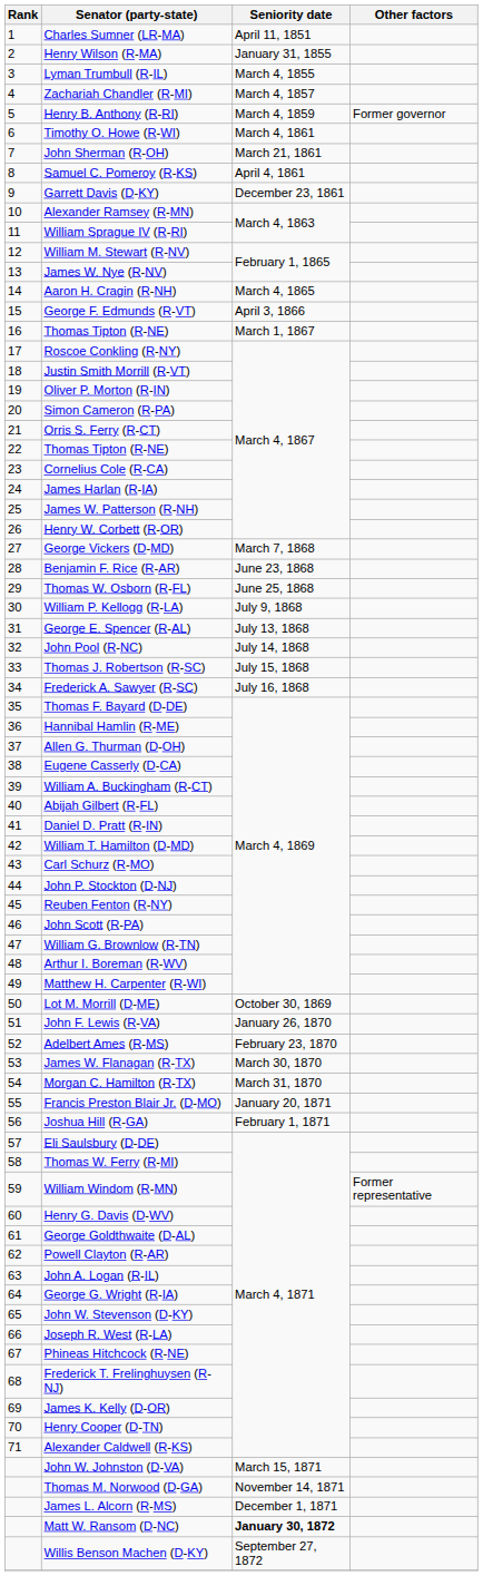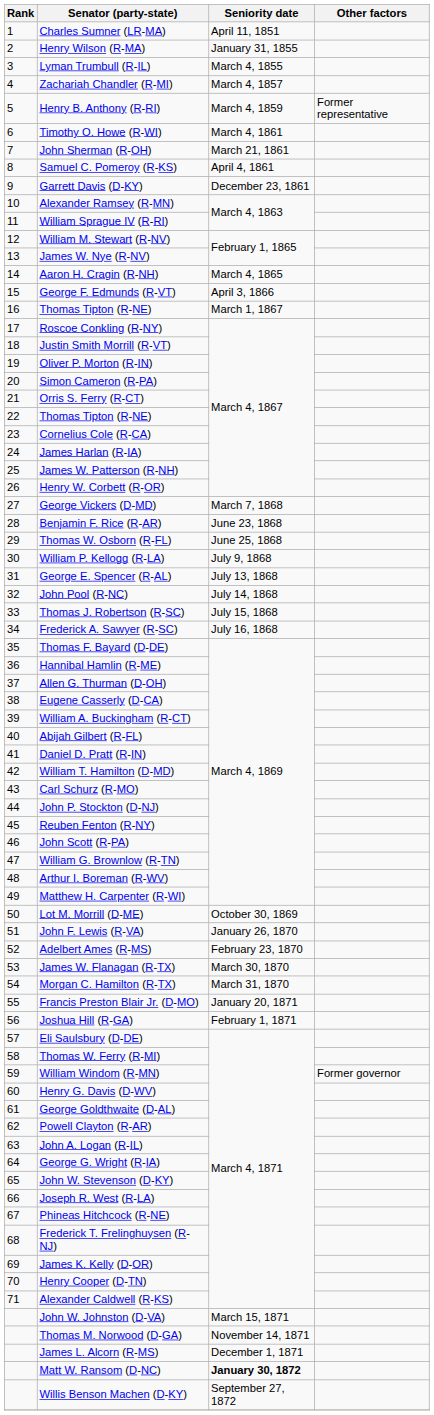 <table class=wikitable>
 <tr>
 <th>Rank</th>
 <th>Senator (party-state)</th>
 <th>Seniority date</th>
 <th>Other factors</th>
 </tr>
 <tr>
 <td>1</td>
 <td><a href='#'>Charles Sumner</a> (<a href='#'>LR</a>-<a href='#'>MA</a>)</td>
 <td>April 11, 1851</td>
 <td></td>
 </tr>
 <tr>
 <td>2</td>
 <td><a href='#'>Henry Wilson</a> (<a href='#'>R</a>-<a href='#'>MA</a>)</td>
 <td>January 31, 1855</td>
 <td></td>
 </tr>
 <tr>
 <td>3</td>
 <td><a href='#'>Lyman Trumbull</a> (<a href='#'>R</a>-<a href='#'>IL</a>)</td>
 <td>March 4, 1855</td>
 <td></td>
 </tr>
 <tr>
 <td>4</td>
 <td><a href='#'>Zachariah Chandler</a> (<a href='#'>R</a>-<a href='#'>MI</a>)</td>
 <td>March 4, 1857</td>
 <td></td>
 </tr>
 <tr>
 <td>5</td>
 <td><a href='#'>Henry B. Anthony</a> (<a href='#'>R</a>-<a href='#'>RI</a>)</td>
 <td>March 4, 1859</td>
-<td>Former governor</td>
+<td>Former representative</td>
 </tr>
 <tr>
 <td>6</td>
 <td><a href='#'>Timothy O. Howe</a> (<a href='#'>R</a>-<a href='#'>WI</a>)</td>
 <td>March 4, 1861</td>
 <td></td>
 </tr>
 <tr>
 <td>7</td>
 <td><a href='#'>John Sherman</a> (<a href='#'>R</a>-<a href='#'>OH</a>)</td>
 <td>March 21, 1861</td>
 <td></td>
 </tr>
 <tr>
 <td>8</td>
 <td><a href='#'>Samuel C. Pomeroy</a> (<a href='#'>R</a>-<a href='#'>KS</a>)</td>
 <td>April 4, 1861</td>
 <td></td>
 </tr>
 <tr>
 <td>9</td>
 <td><a href='#'>Garrett Davis</a> (<a href='#'>D</a>-<a href='#'>KY</a>)</td>
 <td>December 23, 1861</td>
 <td></td>
 </tr>
 <tr>
 <td>10</td>
 <td><a href='#'>Alexander Ramsey</a> (<a href='#'>R</a>-<a href='#'>MN</a>)</td>
 <td rowspan=2>March 4, 1863</td>
 <td></td>
 </tr>
 <tr>
 <td>11</td>
 <td><a href='#'>William Sprague IV</a> (<a href='#'>R</a>-<a href='#'>RI</a>)</td>
 <td></td>
 </tr>
 <tr>
 <td>12</td>
 <td><a href='#'>William M. Stewart</a> (<a href='#'>R</a>-<a href='#'>NV</a>)</td>
 <td rowspan=2>February 1, 1865</td>
 <td></td>
 </tr>
 <tr>
 <td>13</td>
 <td><a href='#'>James W. Nye</a> (<a href='#'>R</a>-<a href='#'>NV</a>)</td>
 <td></td>
 </tr>
 <tr>
 <td>14</td>
 <td><a href='#'>Aaron H. Cragin</a> (<a href='#'>R</a>-<a href='#'>NH</a>)</td>
 <td>March 4, 1865</td>
 <td></td>
 </tr>
 <tr>
 <td>15</td>
 <td><a href='#'>George F. Edmunds</a> (<a href='#'>R</a>-<a href='#'>VT</a>)</td>
 <td>April 3, 1866</td>
 <td></td>
 </tr>
 <tr>
 <td>16</td>
 <td><a href='#'>Thomas Tipton</a> (<a href='#'>R</a>-<a href='#'>NE</a>)</td>
 <td>March 1, 1867</td>
 <td></td>
 </tr>
 <tr>
 <td>17</td>
 <td><a href='#'>Roscoe Conkling</a> (<a href='#'>R</a>-<a href='#'>NY</a>)</td>
 <td rowspan=10>March 4, 1867</td>
 <td></td>
 </tr>
 <tr>
 <td>18</td>
 <td><a href='#'>Justin Smith Morrill</a> (<a href='#'>R</a>-<a href='#'>VT</a>)</td>
 <td></td>
 </tr>
 <tr>
 <td>19</td>
 <td><a href='#'>Oliver P. Morton</a> (<a href='#'>R</a>-<a href='#'>IN</a>)</td>
 <td></td>
 </tr>
 <tr>
 <td>20</td>
 <td><a href='#'>Simon Cameron</a> (<a href='#'>R</a>-<a href='#'>PA</a>)</td>
 <td></td>
 </tr>
 <tr>
 <td>21</td>
 <td><a href='#'>Orris S. Ferry</a> (<a href='#'>R</a>-<a href='#'>CT</a>)</td>
 <td></td>
 </tr>
 <tr>
 <td>22</td>
 <td><a href='#'>Thomas Tipton</a> (<a href='#'>R</a>-<a href='#'>NE</a>)</td>
 <td></td>
 </tr>
 <tr>
 <td>23</td>
 <td><a href='#'>Cornelius Cole</a> (<a href='#'>R</a>-<a href='#'>CA</a>)</td>
 <td></td>
 </tr>
 <tr>
 <td>24</td>
 <td><a href='#'>James Harlan</a> (<a href='#'>R</a>-<a href='#'>IA</a>)</td>
 <td></td>
 </tr>
 <tr>
 <td>25</td>
 <td><a href='#'>James W. Patterson</a> (<a href='#'>R</a>-<a href='#'>NH</a>)</td>
 <td></td>
 </tr>
 <tr>
 <td>26</td>
 <td><a href='#'>Henry W. Corbett</a> (<a href='#'>R</a>-<a href='#'>OR</a>)</td>
 <td></td>
 </tr>
 <tr>
 <td>27</td>
 <td><a href='#'>George Vickers</a> (<a href='#'>D</a>-<a href='#'>MD</a>)</td>
 <td>March 7, 1868</td>
 <td></td>
 </tr>
 <tr>
 <td>28</td>
 <td><a href='#'>Benjamin F. Rice</a> (<a href='#'>R</a>-<a href='#'>AR</a>)</td>
 <td>June 23, 1868</td>
 <td></td>
 </tr>
 <tr>
 <td>29</td>
 <td><a href='#'>Thomas W. Osborn</a> (<a href='#'>R</a>-<a href='#'>FL</a>)</td>
 <td>June 25, 1868</td>
 <td></td>
 </tr>
 <tr>
 <td>30</td>
 <td><a href='#'>William P. Kellogg</a> (<a href='#'>R</a>-<a href='#'>LA</a>)</td>
 <td>July 9, 1868</td>
 <td></td>
 </tr>
 <tr>
 <td>31</td>
 <td><a href='#'>George E. Spencer</a> (<a href='#'>R</a>-<a href='#'>AL</a>)</td>
 <td>July 13, 1868</td>
 <td></td>
 </tr>
 <tr>
 <td>32</td>
 <td><a href='#'>John Pool</a> (<a href='#'>R</a>-<a href='#'>NC</a>)</td>
 <td>July 14, 1868</td>
 <td></td>
 </tr>
 <tr>
 <td>33</td>
 <td><a href='#'>Thomas J. Robertson</a> (<a href='#'>R</a>-<a href='#'>SC</a>)</td>
 <td>July 15, 1868</td>
 <td></td>
 </tr>
 <tr>
 <td>34</td>
 <td><a href='#'>Frederick A. Sawyer</a> (<a href='#'>R</a>-<a href='#'>SC</a>)</td>
 <td>July 16, 1868</td>
 <td></td>
 </tr>
 <tr>
 <td>35</td>
 <td><a href='#'>Thomas F. Bayard</a> (<a href='#'>D</a>-<a href='#'>DE</a>)</td>
 <td rowspan=15>March 4, 1869</td>
 <td></td>
 </tr>
 <tr>
 <td>36</td>
 <td><a href='#'>Hannibal Hamlin</a> (<a href='#'>R</a>-<a href='#'>ME</a>)</td>
 <td></td>
 </tr>
 <tr>
 <td>37</td>
 <td><a href='#'>Allen G. Thurman</a> (<a href='#'>D</a>-<a href='#'>OH</a>)</td>
 <td></td>
 </tr>
 <tr>
 <td>38</td>
 <td><a href='#'>Eugene Casserly</a> (<a href='#'>D</a>-<a href='#'>CA</a>)</td>
 <td></td>
 </tr>
 <tr>
 <td>39</td>
 <td><a href='#'>William A. Buckingham</a> (<a href='#'>R</a>-<a href='#'>CT</a>)</td>
 <td></td>
 </tr>
 <tr>
 <td>40</td>
 <td><a href='#'>Abijah Gilbert</a> (<a href='#'>R</a>-<a href='#'>FL</a>)</td>
 <td></td>
 </tr>
 <tr>
 <td>41</td>
 <td><a href='#'>Daniel D. Pratt</a> (<a href='#'>R</a>-<a href='#'>IN</a>)</td>
 <td></td>
 </tr>
 <tr>
 <td>42</td>
 <td><a href='#'>William T. Hamilton</a> (<a href='#'>D</a>-<a href='#'>MD</a>)</td>
 <td></td>
 </tr>
 <tr>
 <td>43</td>
 <td><a href='#'>Carl Schurz</a> (<a href='#'>R</a>-<a href='#'>MO</a>)</td>
 <td></td>
 </tr>
 <tr>
 <td>44</td>
 <td><a href='#'>John P. Stockton</a> (<a href='#'>D</a>-<a href='#'>NJ</a>)</td>
 <td></td>
 </tr>
 <tr>
 <td>45</td>
 <td><a href='#'>Reuben Fenton</a> (<a href='#'>R</a>-<a href='#'>NY</a>)</td>
 <td></td>
 </tr>
 <tr>
 <td>46</td>
 <td><a href='#'>John Scott</a> (<a href='#'>R</a>-<a href='#'>PA</a>)</td>
 <td></td>
 </tr>
 <tr>
 <td>47</td>
 <td><a href='#'>William G. Brownlow</a> (<a href='#'>R</a>-<a href='#'>TN</a>)</td>
 <td></td>
 </tr>
 <tr>
 <td>48</td>
 <td><a href='#'>Arthur I. Boreman</a> (<a href='#'>R</a>-<a href='#'>WV</a>)</td>
 <td></td>
 </tr>
 <tr>
 <td>49</td>
 <td><a href='#'>Matthew H. Carpenter</a> (<a href='#'>R</a>-<a href='#'>WI</a>)</td>
 <td></td>
 </tr>
 <tr>
 <td>50</td>
 <td><a href='#'>Lot M. Morrill</a> (<a href='#'>D</a>-<a href='#'>ME</a>)</td>
 <td>October 30, 1869</td>
 <td></td>
 </tr>
 <tr>
 <td>51</td>
 <td><a href='#'>John F. Lewis</a> (<a href='#'>R</a>-<a href='#'>VA</a>)</td>
 <td>January 26, 1870</td>
 <td></td>
 </tr>
 <tr>
 <td>52</td>
 <td><a href='#'>Adelbert Ames</a> (<a href='#'>R</a>-<a href='#'>MS</a>)</td>
 <td>February 23, 1870</td>
 <td></td>
 </tr>
 <tr>
 <td>53</td>
 <td><a href='#'>James W. Flanagan</a> (<a href='#'>R</a>-<a href='#'>TX</a>)</td>
 <td>March 30, 1870</td>
 <td></td>
 </tr>
 <tr>
 <td>54</td>
 <td><a href='#'>Morgan C. Hamilton</a> (<a href='#'>R</a>-<a href='#'>TX</a>)</td>
 <td>March 31, 1870</td>
 <td></td>
 </tr>
 <tr>
 <td>55</td>
 <td><a href='#'>Francis Preston Blair Jr.</a> (<a href='#'>D</a>-<a href='#'>MO</a>)</td>
 <td>January 20, 1871</td>
 <td></td>
 </tr>
 <tr>
 <td>56</td>
 <td><a href='#'>Joshua Hill</a> (<a href='#'>R</a>-<a href='#'>GA</a>)</td>
 <td>February 1, 1871</td>
 <td></td>
 </tr>
 <tr>
 <td>57</td>
 <td><a href='#'>Eli Saulsbury</a> (<a href='#'>D</a>-<a href='#'>DE</a>)</td>
 <td rowspan=15>March 4, 1871</td>
 <td></td>
 </tr>
 <tr>
 <td>58</td>
 <td><a href='#'>Thomas W. Ferry</a> (<a href='#'>R</a>-<a href='#'>MI</a>)</td>
 <td></td>
 </tr>
 <tr>
 <td>59</td>
 <td><a href='#'>William Windom</a> (<a href='#'>R</a>-<a href='#'>MN</a>)</td>
-<td>Former representative</td>
+<td>Former governor</td>
 </tr>
 <tr>
 <td>60</td>
 <td><a href='#'>Henry G. Davis</a> (<a href='#'>D</a>-<a href='#'>WV</a>)</td>
 <td></td>
 </tr>
 <tr>
 <td>61</td>
 <td><a href='#'>George Goldthwaite</a> (<a href='#'>D</a>-<a href='#'>AL</a>)</td>
 <td></td>
 </tr>
 <tr>
 <td>62</td>
 <td><a href='#'>Powell Clayton</a> (<a href='#'>R</a>-<a href='#'>AR</a>)</td>
 <td></td>
 </tr>
 <tr>
 <td>63</td>
 <td><a href='#'>John A. Logan</a> (<a href='#'>R</a>-<a href='#'>IL</a>)</td>
 <td></td>
 </tr>
 <tr>
 <td>64</td>
 <td><a href='#'>George G. Wright</a> (<a href='#'>R</a>-<a href='#'>IA</a>)</td>
 <td></td>
 </tr>
 <tr>
 <td>65</td>
 <td><a href='#'>John W. Stevenson</a> (<a href='#'>D</a>-<a href='#'>KY</a>)</td>
 <td></td>
 </tr>
 <tr>
 <td>66</td>
 <td><a href='#'>Joseph R. West</a> (<a href='#'>R</a>-<a href='#'>LA</a>)</td>
 <td></td>
 </tr>
 <tr>
 <td>67</td>
 <td><a href='#'>Phineas Hitchcock</a> (<a href='#'>R</a>-<a href='#'>NE</a>)</td>
 <td></td>
 </tr>
 <tr>
 <td>68</td>
 <td><a href='#'>Frederick T. Frelinghuysen</a> (<a href='#'>R</a>-<a href='#'>NJ</a>)</td>
 <td></td>
 </tr>
 <tr>
 <td>69</td>
 <td><a href='#'>James K. Kelly</a> (<a href='#'>D</a>-<a href='#'>OR</a>)</td>
 <td></td>
 </tr>
 <tr>
 <td>70</td>
 <td><a href='#'>Henry Cooper</a> (<a href='#'>D</a>-<a href='#'>TN</a>)</td>
 <td></td>
 </tr>
 <tr>
 <td>71</td>
 <td><a href='#'>Alexander Caldwell</a> (<a href='#'>R</a>-<a href='#'>KS</a>)</td>
 <td></td>
 </tr>
 <tr>
 <td></td>
 <td><a href='#'>John W. Johnston</a> (<a href='#'>D</a>-<a href='#'>VA</a>)</td>
 <td>March 15, 1871</td>
 <td></td>
 </tr>
 <tr>
 <td></td>
 <td><a href='#'>Thomas M. Norwood</a> (<a href='#'>D</a>-<a href='#'>GA</a>)</td>
 <td>November 14, 1871</td>
 <td></td>
 </tr>
 <tr>
 <td></td>
 <td><a href='#'>James L. Alcorn</a> (<a href='#'>R</a>-<a href='#'>MS</a>)</td>
 <td>December 1, 1871</td>
 <td></td>
 </tr>
 <tr>
 <td></td>
 <td><a href='#'>Matt W. Ransom</a> (<a href='#'>D</a>-<a href='#'>NC</a>)</td>
 <td><strong>January 30, 1872</strong></td>
 <td></td>
 </tr>
 <tr>
 <td></td>
 <td><a href='#'>Willis Benson Machen</a> (<a href='#'>D</a>-<a href='#'>KY</a>)</td>
 <td>September 27, 1872</td>
 <td></td>
 </tr>
 <tr>
 </tr>
 </table>
